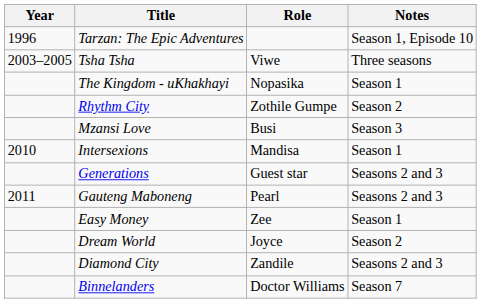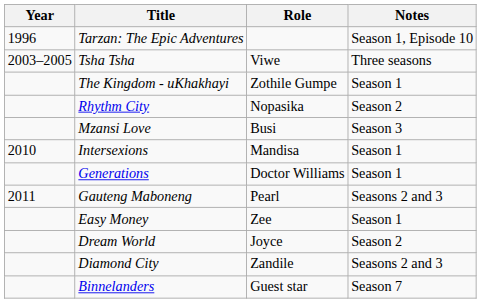 <table class="wikitable sortable">
 <tr>
 <th>Year</th>
 <th>Title</th>
 <th>Role</th>
 <th class="unsortable">Notes</th>
 </tr>
 <tr>
 <td>1996</td>
 <td><em>Tarzan: The Epic Adventures</em></td>
 <td></td>
 <td>Season 1, Episode 10</td>
 </tr>
 <tr>
 <td>2003–2005</td>
 <td><em>Tsha Tsha</em></td>
 <td>Viwe</td>
 <td>Three seasons</td>
 </tr>
 <tr>
 <td></td>
 <td><em>The Kingdom - uKhakhayi</em></td>
-<td>Nopasika</td>
+<td>Zothile Gumpe</td>
 <td>Season 1</td>
 </tr>
 <tr>
 <td></td>
 <td><em><a href='#'>Rhythm City</a></em></td>
-<td>Zothile Gumpe</td>
+<td>Nopasika</td>
 <td>Season 2</td>
 </tr>
 <tr>
 <td></td>
 <td><em>Mzansi Love</em></td>
 <td>Busi</td>
 <td>Season 3</td>
 </tr>
 <tr>
 <td>2010</td>
 <td><em>Intersexions</em></td>
 <td>Mandisa</td>
 <td>Season 1</td>
 </tr>
 <tr>
 <td></td>
 <td><em><a href='#'>Generations</a></em></td>
-<td>Guest star</td>
-<td>Seasons 2 and 3</td>
+<td>Doctor Williams</td>
+<td>Season 1</td>
 </tr>
 <tr>
 <td>2011</td>
 <td><em>Gauteng Maboneng</em></td>
 <td>Pearl</td>
 <td>Seasons 2 and 3</td>
 </tr>
 <tr>
 <td></td>
 <td><em>Easy Money</em></td>
 <td>Zee</td>
 <td>Season 1</td>
 </tr>
 <tr>
 <td></td>
 <td><em>Dream World</em></td>
 <td>Joyce</td>
 <td>Season 2</td>
 </tr>
 <tr>
 <td></td>
 <td><em>Diamond City</em></td>
 <td>Zandile</td>
 <td>Seasons 2 and 3</td>
 </tr>
 <tr>
 <td></td>
 <td><em><a href='#'>Binnelanders</a></em></td>
-<td>Doctor Williams</td>
+<td>Guest star</td>
 <td>Season 7</td>
 </tr>
 </table>
